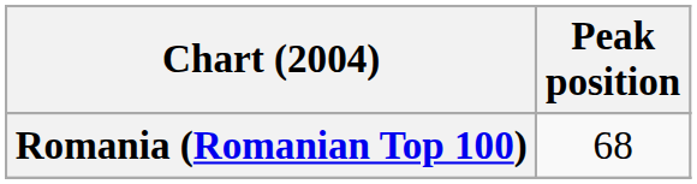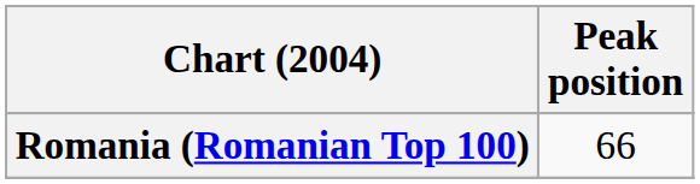 <table class="wikitable sortable plainrowheaders" style="text-align:center">
 <tr>
 <th scope="col">Chart (2004)</th>
 <th scope="col">Peak<br>position</th>
 </tr>
 <tr>
 </tr>
 <tr>
 </tr>
 <tr>
 </tr>
 <tr>
 </tr>
 <tr>
 </tr>
 <tr>
 </tr>
 <tr>
 <th scope="row">Romania (<a href='#'>Romanian Top 100</a>)</th>
-<td>68</td>
+<td>66</td>
 </tr>
 <tr>
 </tr>
 <tr>
 </tr>
 <tr>
 </tr>
 </table>
